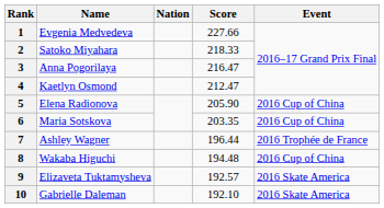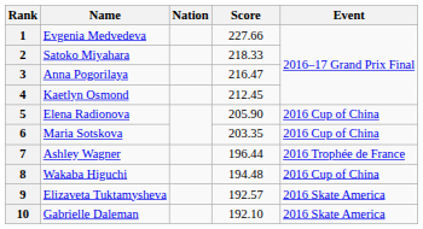 <table class="wikitable sortable">
 <tr>
 <th>Rank</th>
 <th>Name</th>
 <th>Nation</th>
 <th style="width:80px;">Score</th>
 <th>Event</th>
 </tr>
 <tr>
 <th>1</th>
 <td><a href='#'>Evgenia Medvedeva</a></td>
 <td></td>
 <td style="text-align:center;">227.66</td>
 <td rowspan="4"><a href='#'>2016–17 Grand Prix Final</a></td>
 </tr>
 <tr>
 <th>2</th>
 <td><a href='#'>Satoko Miyahara</a></td>
 <td></td>
 <td style="text-align:center;">218.33</td>
 </tr>
 <tr>
 <th>3</th>
 <td><a href='#'>Anna Pogorilaya</a></td>
 <td></td>
 <td style="text-align:center;">216.47</td>
 </tr>
 <tr>
 <th>4</th>
 <td><a href='#'>Kaetlyn Osmond</a></td>
 <td></td>
-<td style="text-align:center;">212.47</td>
+<td style="text-align:center;">212.45</td>
 </tr>
 <tr>
 <th>5</th>
 <td><a href='#'>Elena Radionova</a></td>
 <td rowspan="2"></td>
 <td style="text-align:center;">205.90</td>
 <td><a href='#'>2016 Cup of China</a></td>
 </tr>
 <tr>
 <th>6</th>
 <td><a href='#'>Maria Sotskova</a></td>
 <td style="text-align:center;">203.35</td>
 <td><a href='#'>2016 Cup of China</a></td>
 </tr>
 <tr>
 <th>7</th>
 <td><a href='#'>Ashley Wagner</a></td>
 <td></td>
 <td style="text-align:center;">196.44</td>
 <td><a href='#'>2016 Trophée de France</a></td>
 </tr>
 <tr>
 <th>8</th>
 <td><a href='#'>Wakaba Higuchi</a></td>
 <td></td>
 <td style="text-align:center;">194.48</td>
 <td><a href='#'>2016 Cup of China</a></td>
 </tr>
 <tr>
 <th>9</th>
 <td><a href='#'>Elizaveta Tuktamysheva</a></td>
 <td></td>
 <td style="text-align:center;">192.57</td>
 <td><a href='#'>2016 Skate America</a></td>
 </tr>
 <tr>
 <th>10</th>
 <td><a href='#'>Gabrielle Daleman</a></td>
 <td></td>
 <td style="text-align:center;">192.10</td>
 <td><a href='#'>2016 Skate America</a></td>
 </tr>
 </table>
